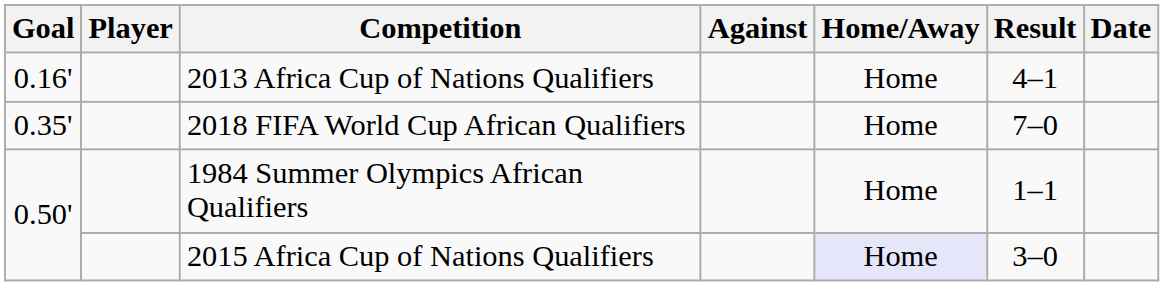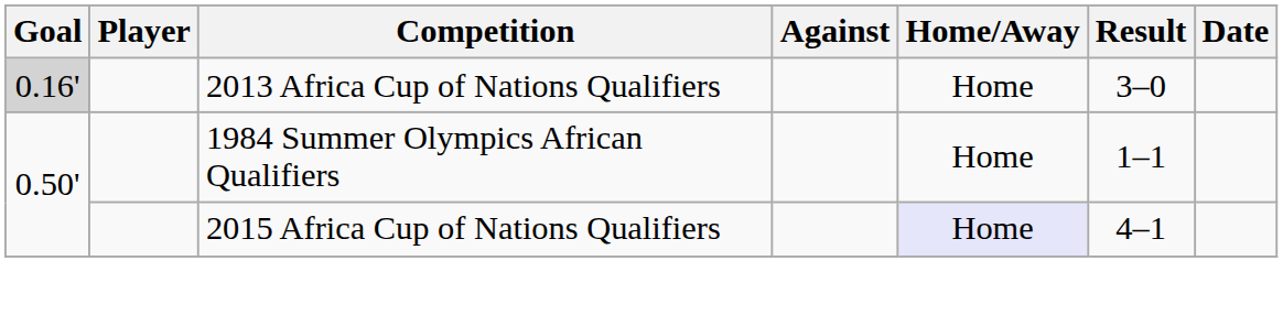 <table class="wikitable sortable">
 <tr>
 <th>Goal</th>
 <th>Player</th>
 <th>Competition</th>
 <th>Against</th>
 <th style="text-align:center">Home/Away</th>
 <th style="text-align:center;">Result</th>
 <th>Date</th>
 </tr>
 <tr>
-<td style="text-align:center;">0.16'</td>
+<td style="background: lightgrey; text-align:center;">0.16'</td>
 <td></td>
 <td>2013 Africa Cup of Nations Qualifiers</td>
 <td></td>
 <td style="text-align:center;">Home</td>
-<td style="text-align:center;">4–1</td>
-<td></td>
-</tr>
-<tr>
-<td style="text-align:center;">0.35'</td>
-<td></td>
-<td>2018 FIFA World Cup African Qualifiers</td>
-<td></td>
-<td style="text-align:center;">Home</td>
-<td style="text-align:center;">7–0</td>
+<td style="text-align:center;">3–0</td>
 <td></td>
 </tr>
 <tr>
 <td style="text-align:center;" rowspan=2>0.50'</td>
 <td></td>
 <td>1984 Summer Olympics African Qualifiers</td>
 <td></td>
 <td style="text-align:center;">Home</td>
 <td style="text-align:center;">1–1</td>
 <td></td>
 </tr>
 <tr>
 <td></td>
 <td>2015 Africa Cup of Nations Qualifiers</td>
 <td></td>
 <td style="background: lavender; text-align:center;">Home</td>
-<td style="text-align:center;">3–0</td>
+<td style="text-align:center;">4–1</td>
 <td></td>
 </tr>
 </table>
